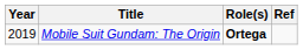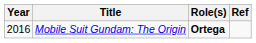 <table class="wikitable">
 <tr>
 <th>Year</th>
 <th>Title</th>
 <th>Role(s)</th>
 <th>Ref</th>
 </tr>
 <tr>
-<td>2019</td>
+<td>2016</td>
 <td><em><a href='#'>Mobile Suit Gundam: The Origin</a></em></td>
 <td><strong>Ortega</strong></td>
 <td></td>
 </tr>
 </table>
